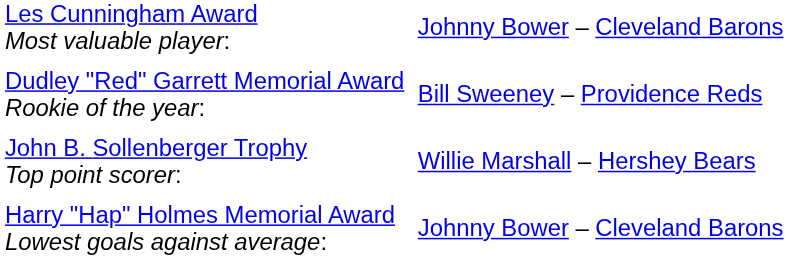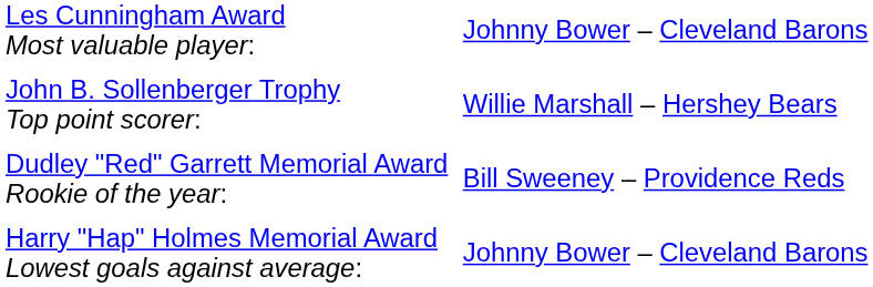 <table cellpadding="3" cellspacing="3">
 <tr>
 <td><a href='#'>Les Cunningham Award</a><br><em>Most valuable player</em>:</td>
 <td><a href='#'>Johnny Bower</a> – <a href='#'>Cleveland Barons</a></td>
 </tr>
 <tr>
+<td><a href='#'>John B. Sollenberger Trophy</a><br><em>Top point scorer</em>:</td>
+<td><a href='#'>Willie Marshall</a> – <a href='#'>Hershey Bears</a></td>
+</tr>
+<tr>
 <td><a href='#'>Dudley "Red" Garrett Memorial Award</a><br><em>Rookie of the year</em>:</td>
 <td><a href='#'>Bill Sweeney</a> – <a href='#'>Providence Reds</a></td>
-</tr>
-<tr>
-<td><a href='#'>John B. Sollenberger Trophy</a><br><em>Top point scorer</em>:</td>
-<td><a href='#'>Willie Marshall</a> – <a href='#'>Hershey Bears</a></td>
 </tr>
 <tr>
 <td><a href='#'>Harry "Hap" Holmes Memorial Award</a><br><em>Lowest goals against average</em>:</td>
 <td><a href='#'>Johnny Bower</a> – <a href='#'>Cleveland Barons</a></td>
 </tr>
 </table>
